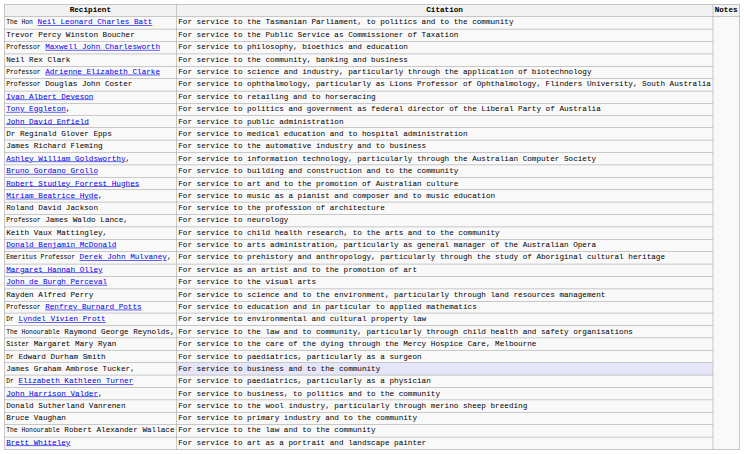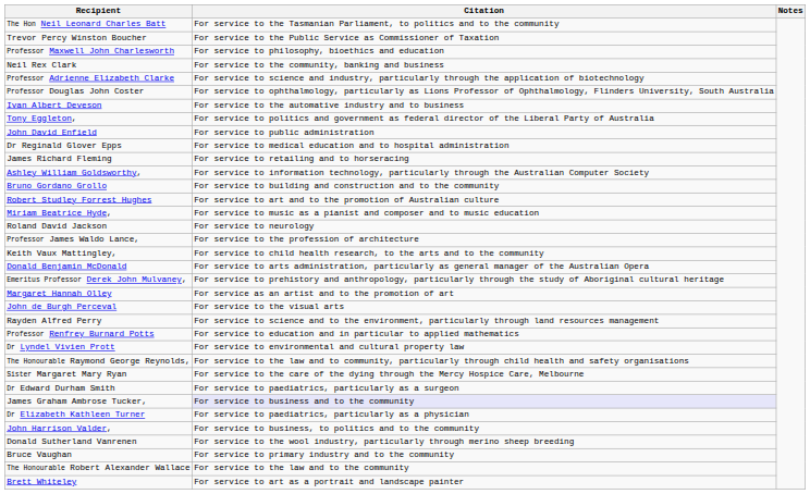 <table class="wikitable" style="font-size:95%;">
 <tr>
 <th>Recipient</th>
 <th>Citation</th>
 <th>Notes</th>
 </tr>
 <tr>
 <td><small>The Hon</small> <a href='#'>Neil Leonard Charles Batt</a></td>
 <td>For service to the Tasmanian Parliament, to politics and to the community</td>
 <td rowspan="35"></td>
 </tr>
 <tr>
 <td>Trevor Percy Winston Boucher</td>
 <td>For service to the Public Service as Commissioner of Taxation</td>
 </tr>
 <tr>
 <td><small>Professor</small> <a href='#'>Maxwell John Charlesworth</a></td>
 <td>For service to philosophy, bioethics and education</td>
 </tr>
 <tr>
 <td>Neil Rex Clark</td>
 <td>For service to the community, banking and business</td>
 </tr>
 <tr>
 <td><small>Professor</small> <a href='#'>Adrienne Elizabeth Clarke</a></td>
 <td>For service to science and industry, particularly through the application of biotechnology</td>
 </tr>
 <tr>
 <td><small>Professor</small> Douglas John Coster</td>
 <td>For service to ophthalmology, particularly as Lions Professor of Ophthalmology, Flinders University, South Australia</td>
 </tr>
 <tr>
 <td><a href='#'>Ivan Albert Deveson</a></td>
-<td>For service to retailing and to horseracing</td>
+<td>For service to the automative industry and to business</td>
 </tr>
 <tr>
 <td><a href='#'>Tony Eggleton</a>, </td>
 <td>For service to politics and government as federal director of the Liberal Party of Australia</td>
 </tr>
 <tr>
 <td><a href='#'>John David Enfield</a></td>
 <td>For service to public administration</td>
 </tr>
 <tr>
 <td>Dr Reginald Glover Epps</td>
 <td>For service to medical education and to hospital administration</td>
 </tr>
 <tr>
 <td>James Richard Fleming</td>
-<td>For service to the automative industry and to business</td>
+<td>For service to retailing and to horseracing</td>
 </tr>
 <tr>
 <td><a href='#'>Ashley William Goldsworthy</a>, </td>
 <td>For service to information technology, particularly through the Australian Computer Society</td>
 </tr>
 <tr>
 <td><a href='#'>Bruno Gordano Grollo</a></td>
 <td>For service to building and construction and to the community</td>
 </tr>
 <tr>
 <td><a href='#'>Robert Studley Forrest Hughes</a></td>
 <td>For service to art and to the promotion of Australian culture</td>
 </tr>
 <tr>
 <td><a href='#'>Miriam Beatrice Hyde</a>, </td>
 <td>For service to music as a pianist and composer and to music education</td>
 </tr>
 <tr>
 <td>Roland David Jackson</td>
-<td>For service to the profession of architecture</td>
+<td>For service to neurology</td>
 </tr>
 <tr>
 <td><small>Professor</small> James Waldo Lance, </td>
-<td>For service to neurology</td>
+<td>For service to the profession of architecture</td>
 </tr>
 <tr>
 <td>Keith Vaux Mattingley, </td>
 <td>For service to child health research, to the arts and to the community</td>
 </tr>
 <tr>
 <td><a href='#'>Donald Benjamin McDonald</a></td>
 <td>For service to arts administration, particularly as general manager of the Australian Opera</td>
 </tr>
 <tr>
 <td><small>Emeritus Professor</small> <a href='#'>Derek John Mulvaney</a>, </td>
 <td>For service to prehistory and anthropology, particularly through the study of Aboriginal cultural heritage</td>
 </tr>
 <tr>
 <td><a href='#'>Margaret Hannah Olley</a></td>
 <td>For service as an artist and to the promotion of art</td>
 </tr>
 <tr>
 <td><a href='#'>John de Burgh Perceval</a></td>
 <td>For service to the visual arts</td>
 </tr>
 <tr>
 <td>Rayden Alfred Perry</td>
 <td>For service to science and to the environment, particularly through land resources management</td>
 </tr>
 <tr>
 <td><small>Professor</small> <a href='#'>Renfrey Burnard Potts</a></td>
 <td>For service to education and in particular to applied mathematics</td>
 </tr>
 <tr>
 <td><small>Dr</small> <a href='#'>Lyndel Vivien Prott</a></td>
 <td>For service to environmental and cultural property law</td>
 </tr>
 <tr>
 <td><small>The Honourable</small> Raymond George Reynolds, </td>
 <td>For service to the law and to community, particularly through child health and safety organisations</td>
 </tr>
 <tr>
 <td><small>Sister</small> Margaret Mary Ryan</td>
 <td>For service to the care of the dying through the Mercy Hospice Care, Melbourne</td>
 </tr>
 <tr>
 <td><small>Dr</small> Edward Durham Smith</td>
 <td>For service to paediatrics, particularly as a surgeon</td>
 </tr>
 <tr>
 <td>James Graham Ambrose Tucker, </td>
 <td style="background: lavender;">For service to business and to the community</td>
 </tr>
 <tr>
 <td><small>Dr</small> <a href='#'>Elizabeth Kathleen Turner</a></td>
 <td>For service to paediatrics, particularly as a physician</td>
 </tr>
 <tr>
 <td><a href='#'>John Harrison Valder</a>, </td>
 <td>For service to business, to politics and to the community</td>
 </tr>
 <tr>
 <td>Donald Sutherland Vanrenen</td>
 <td>For service to the wool industry, particularly through merino sheep breeding</td>
 </tr>
 <tr>
 <td>Bruce Vaughan</td>
 <td>For service to primary industry and to the community</td>
 </tr>
 <tr>
 <td><small>The Honourable</small> Robert Alexander Wallace</td>
 <td>For service to the law and to the community</td>
 </tr>
 <tr>
 <td><a href='#'>Brett Whiteley</a></td>
 <td>For service to art as a portrait and landscape painter</td>
 </tr>
 </table>
